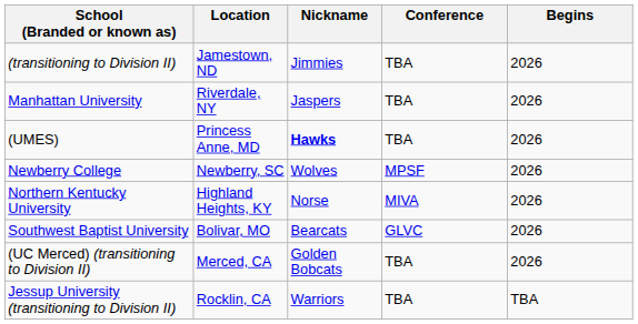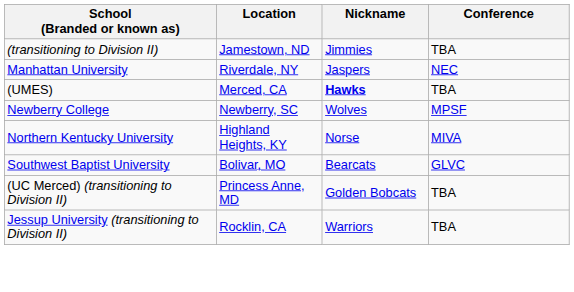 <table class="wikitable sortable" style="width:80%;">
 <tr valign=baseline>
 <th style="width:30%;">School<br>(Branded or known as)</th>
 <th style="width:15%;">Location</th>
 <th style="width:15%;">Nickname</th>
 <th style="width: 20%;">Conference</th>
-<th style="width:;10%">Begins</th>
 </tr>
 <tr>
 <td> <em>(transitioning to Division II)</em></td>
 <td><a href='#'>Jamestown, ND</a></td>
 <td><a href='#'>Jimmies</a></td>
 <td>TBA</td>
-<td>2026</td>
 </tr>
 <tr>
 <td><a href='#'>Manhattan University</a></td>
 <td><a href='#'>Riverdale, NY</a></td>
 <td><a href='#'>Jaspers</a></td>
-<td>TBA</td>
-<td>2026</td>
+<td><a href='#'>NEC</a></td>
 </tr>
 <tr>
 <td> (UMES)</td>
-<td><a href='#'>Princess Anne, MD</a></td>
+<td><a href='#'>Merced, CA</a></td>
 <td><strong><a href='#'>Hawks</a></strong></td>
 <td>TBA</td>
-<td>2026</td>
 </tr>
 <tr>
 <td><a href='#'>Newberry College</a></td>
 <td><a href='#'>Newberry, SC</a></td>
 <td><a href='#'>Wolves</a></td>
 <td><a href='#'>MPSF</a></td>
-<td>2026</td>
 </tr>
 <tr>
 <td><a href='#'>Northern Kentucky University</a></td>
 <td><a href='#'>Highland Heights, KY</a></td>
 <td><a href='#'>Norse</a></td>
 <td><a href='#'>MIVA</a></td>
-<td>2026</td>
 </tr>
 <tr>
 <td><a href='#'>Southwest Baptist University</a></td>
 <td><a href='#'>Bolivar, MO</a></td>
 <td><a href='#'>Bearcats</a></td>
 <td><a href='#'>GLVC</a></td>
-<td>2026</td>
 </tr>
 <tr>
 <td> (UC Merced) <em>(transitioning to Division II)</em></td>
-<td><a href='#'>Merced, CA</a></td>
+<td><a href='#'>Princess Anne, MD</a></td>
 <td><a href='#'>Golden Bobcats</a></td>
 <td>TBA</td>
-<td>2026</td>
 </tr>
 <tr>
 <td><a href='#'>Jessup University</a> <em>(transitioning to Division II)</em></td>
 <td><a href='#'>Rocklin, CA</a></td>
 <td><a href='#'>Warriors</a></td>
 <td>TBA</td>
-<td>TBA</td>
 </tr>
 </table>
